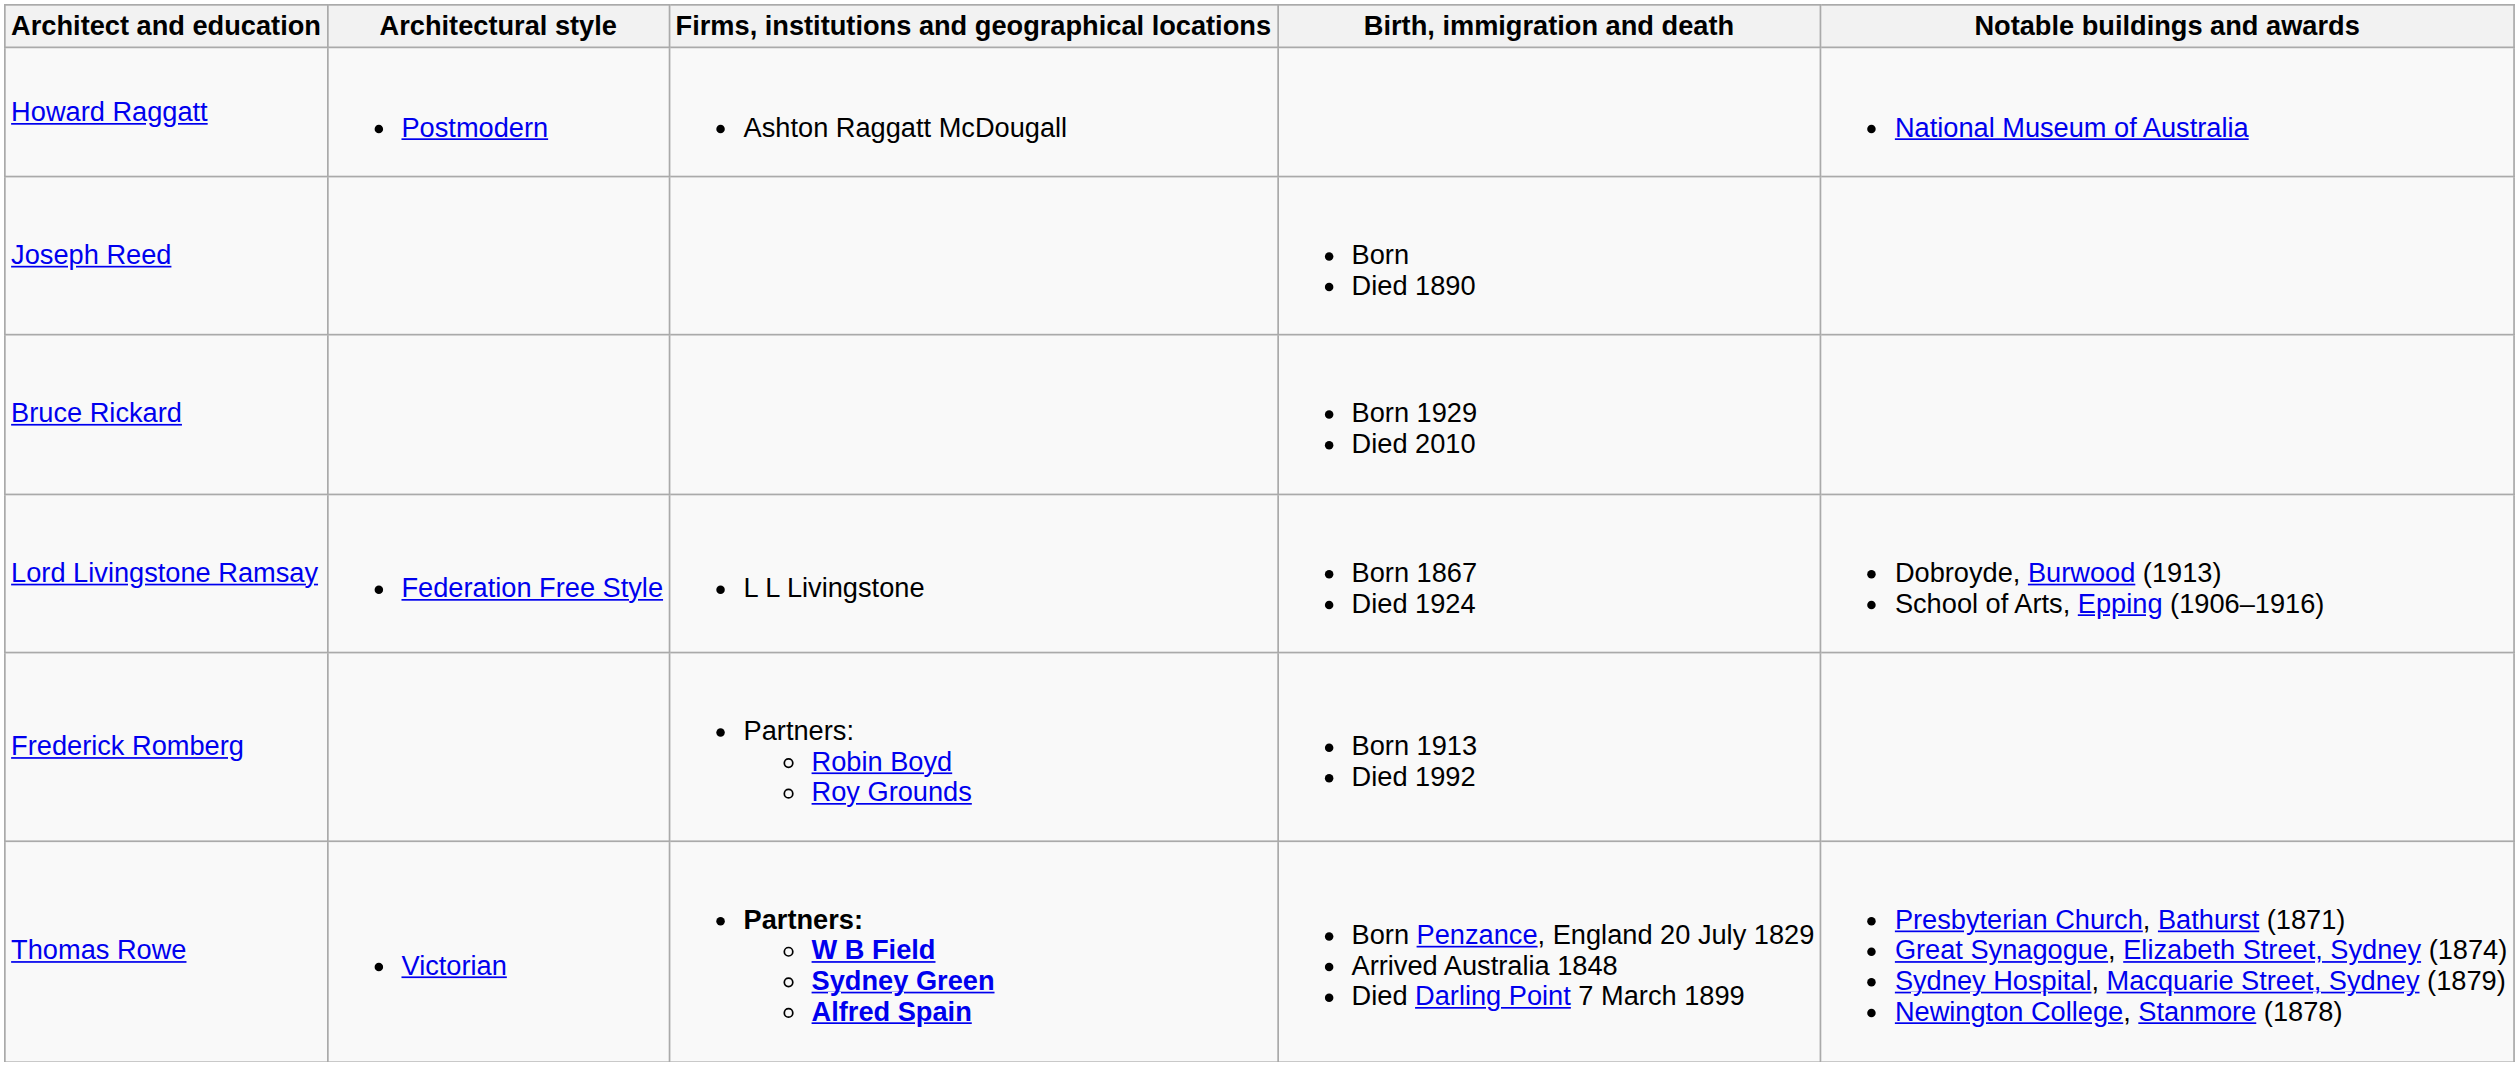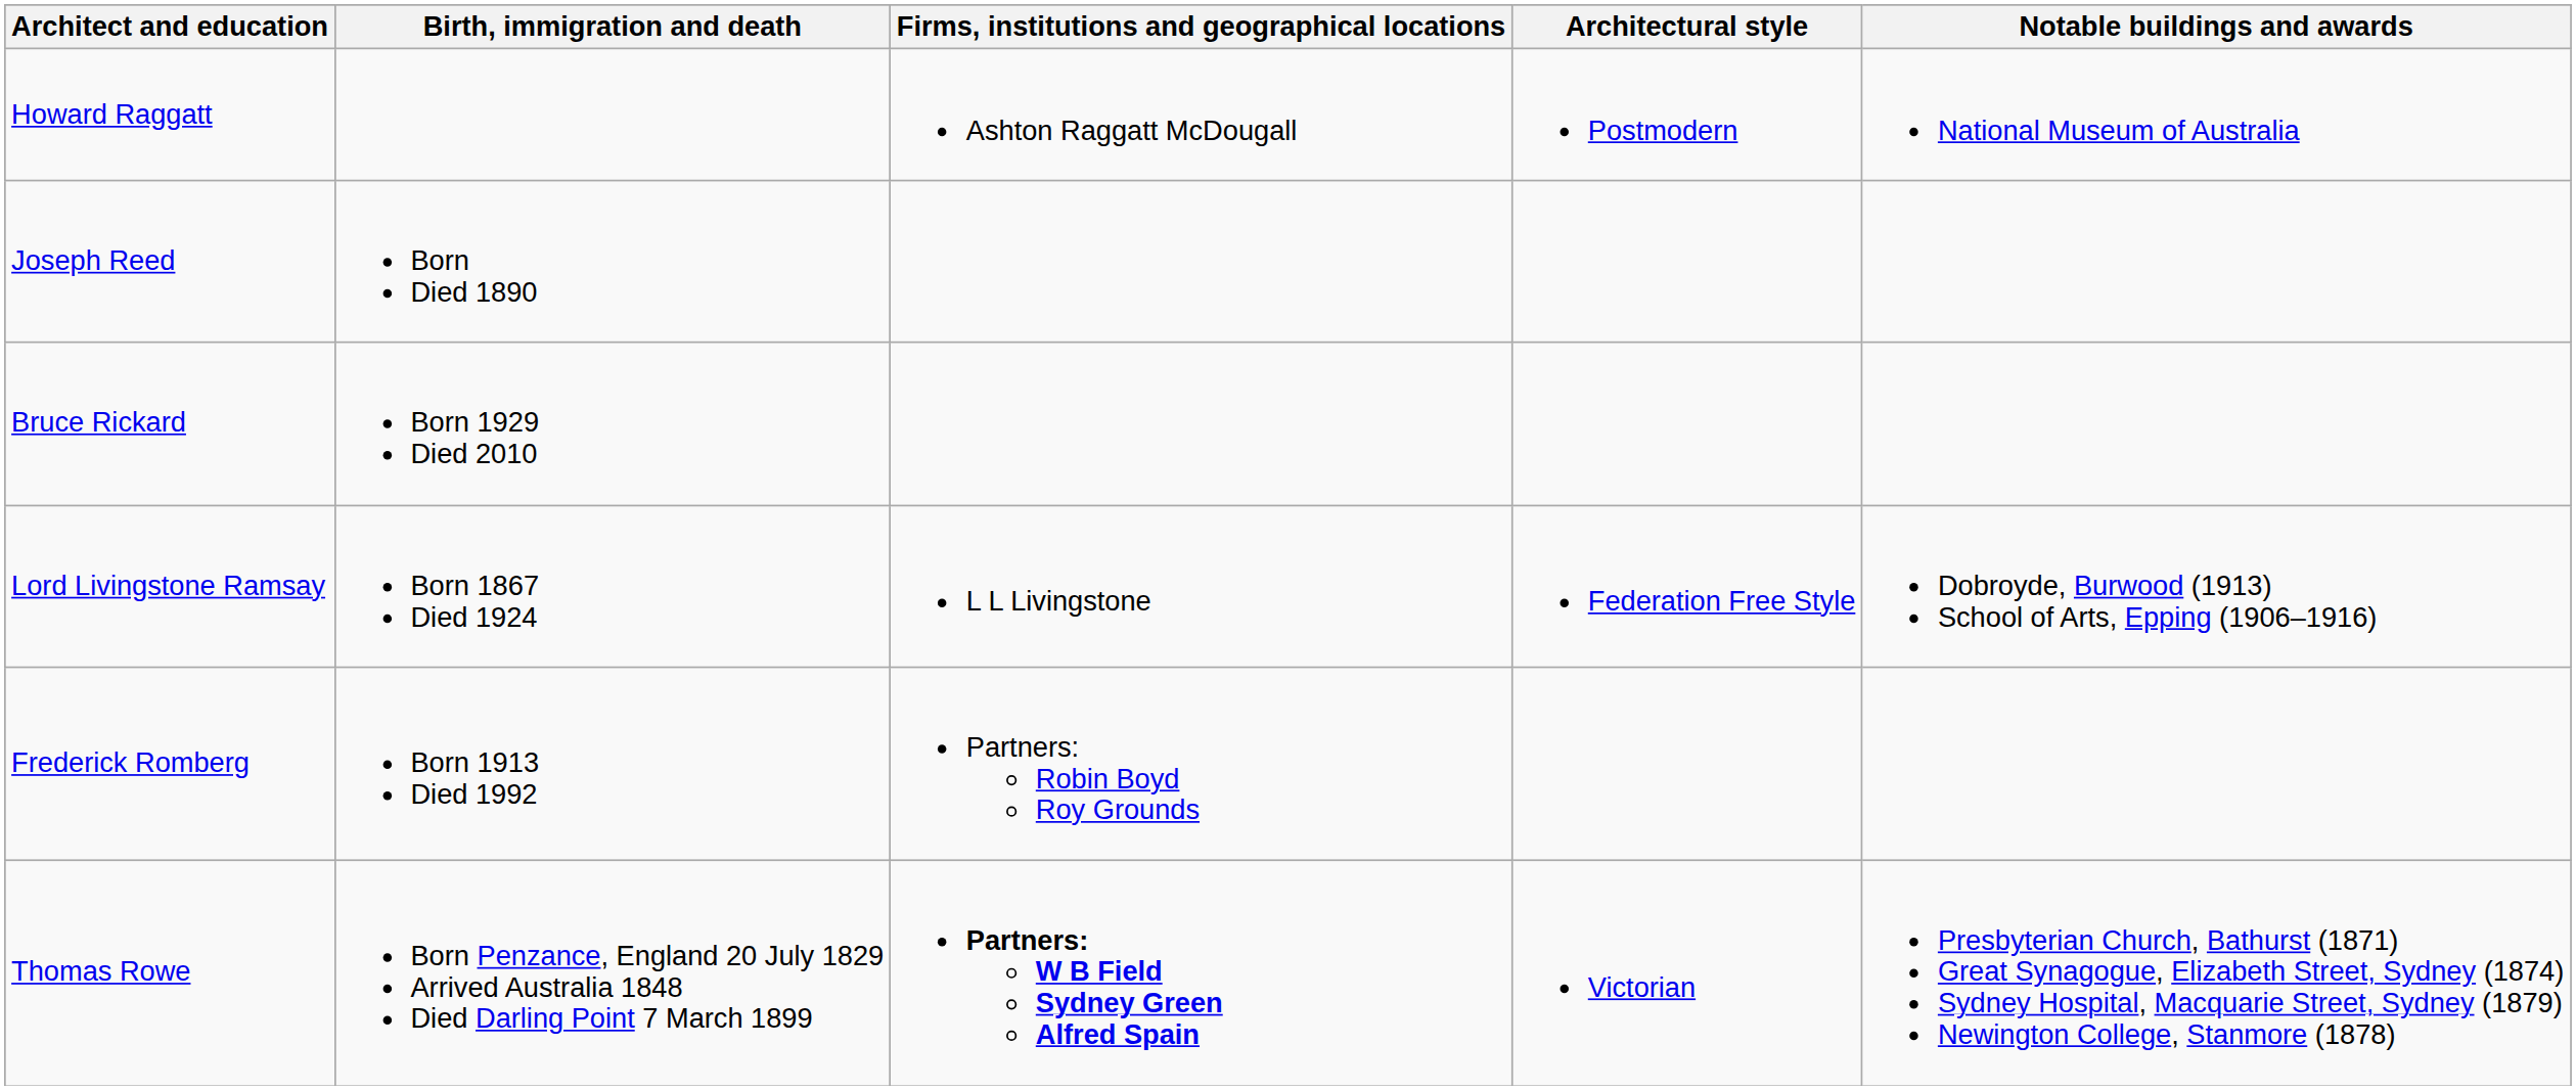 <table class="wikitable">
 <tr style="background:#efefef;">
 <th>Architect and education</th>
+<th>Birth, immigration and death</th>
+<th>Firms, institutions and geographical locations</th>
 <th>Architectural style</th>
-<th>Firms, institutions and geographical locations</th>
-<th>Birth, immigration and death</th>
 <th>Notable buildings and awards</th>
 </tr>
 <tr>
 <td><a href='#'>Howard Raggatt</a></td>
+<td></td>
+<td><br><ul><li>Ashton Raggatt McDougall</li></ul></td>
 <td><br><ul><li><a href='#'>Postmodern</a></li></ul></td>
-<td><br><ul><li>Ashton Raggatt McDougall</li></ul></td>
-<td></td>
 <td><br><ul><li><a href='#'>National Museum of Australia</a></li></ul></td>
 </tr>
 <tr>
 <td><a href='#'>Joseph Reed</a></td>
+<td><br><ul><li>Born </li><li>Died 1890</li></ul></td>
 <td></td>
 <td></td>
-<td><br><ul><li>Born </li><li>Died 1890</li></ul></td>
 <td></td>
 </tr>
 <tr>
 <td><a href='#'>Bruce Rickard</a></td>
+<td><br><ul><li>Born 1929</li><li>Died 2010</li></ul></td>
 <td></td>
 <td></td>
-<td><br><ul><li>Born 1929</li><li>Died 2010</li></ul></td>
 <td></td>
 </tr>
 <tr>
 <td><a href='#'>Lord Livingstone Ramsay</a></td>
+<td><br><ul><li>Born 1867</li><li>Died 1924</li></ul></td>
+<td><br><ul><li>L L Livingstone</li></ul></td>
 <td><br><ul><li><a href='#'>Federation Free Style</a></li></ul></td>
-<td><br><ul><li>L L Livingstone</li></ul></td>
-<td><br><ul><li>Born 1867</li><li>Died 1924</li></ul></td>
 <td><br><ul><li>Dobroyde, <a href='#'>Burwood</a> (1913)</li><li>School of Arts, <a href='#'>Epping</a> (1906–1916)</li></ul></td>
 </tr>
 <tr>
 <td><a href='#'>Frederick Romberg</a></td>
+<td><br><ul><li>Born 1913</li><li>Died 1992</li></ul></td>
+<td><br><ul><li>Partners:<ul><li><a href='#'>Robin Boyd</a></li><li><a href='#'>Roy Grounds</a></li></ul></li></ul></td>
 <td></td>
-<td><br><ul><li>Partners:<ul><li><a href='#'>Robin Boyd</a></li><li><a href='#'>Roy Grounds</a></li></ul></li></ul></td>
-<td><br><ul><li>Born 1913</li><li>Died 1992</li></ul></td>
 <td></td>
 </tr>
 <tr>
 <td><a href='#'>Thomas Rowe</a></td>
+<td><br><ul><li>Born <a href='#'>Penzance</a>, England 20 July 1829</li><li>Arrived Australia 1848</li><li>Died <a href='#'>Darling Point</a> 7 March 1899</li></ul></td>
+<td><strong><br><ul><li>Partners:<ul><li><a href='#'>W B Field</a></li><li><a href='#'>Sydney Green</a></li><li><a href='#'>Alfred Spain</a></li></ul></li></ul></strong></td>
 <td><br><ul><li><a href='#'>Victorian</a></li></ul></td>
-<td><strong><br><ul><li>Partners:<ul><li><a href='#'>W B Field</a></li><li><a href='#'>Sydney Green</a></li><li><a href='#'>Alfred Spain</a></li></ul></li></ul></strong></td>
-<td><br><ul><li>Born <a href='#'>Penzance</a>, England 20 July 1829</li><li>Arrived Australia 1848</li><li>Died <a href='#'>Darling Point</a> 7 March 1899</li></ul></td>
 <td><br><ul><li><a href='#'>Presbyterian Church</a>, <a href='#'>Bathurst</a> (1871)</li><li><a href='#'>Great Synagogue</a>, <a href='#'>Elizabeth Street, Sydney</a> (1874)</li><li><a href='#'>Sydney Hospital</a>, <a href='#'>Macquarie Street, Sydney</a> (1879)</li><li><a href='#'>Newington College</a>, <a href='#'>Stanmore</a> (1878)</li></ul></td>
 </tr>
 </table>
